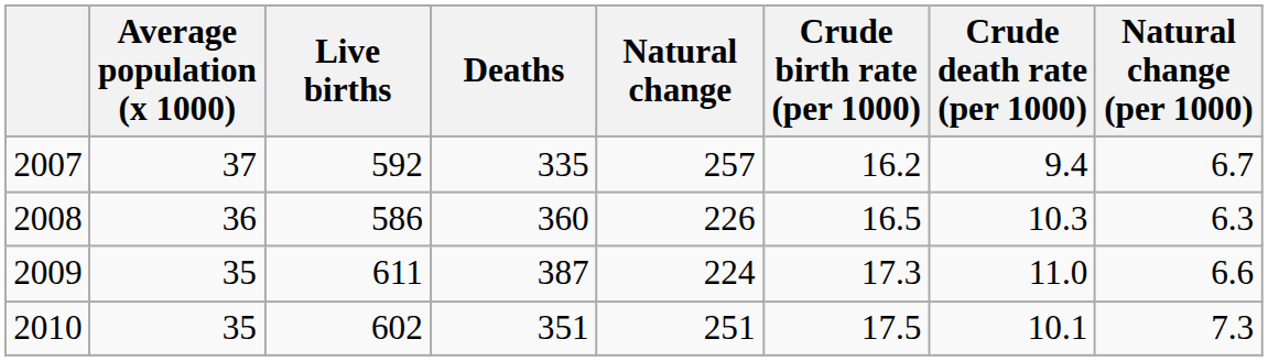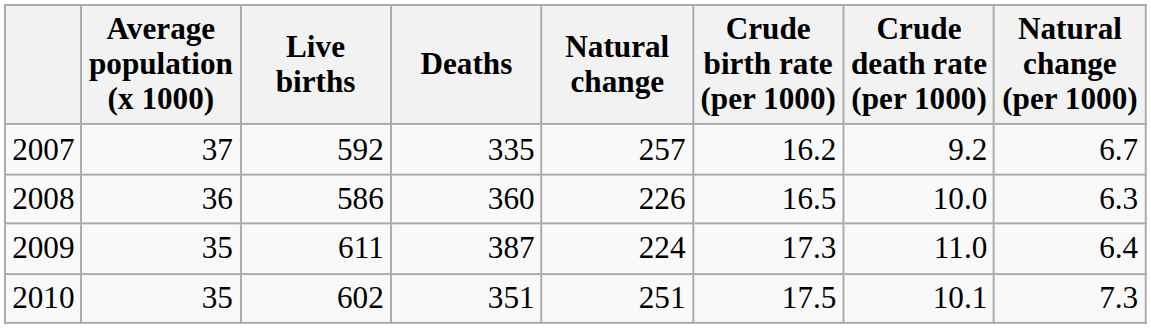 <table class="wikitable">
 <tr>
 <th></th>
 <th width="70pt">Average population (x 1000)</th>
 <th width="70pt">Live births</th>
 <th width="70pt">Deaths</th>
 <th width="70pt">Natural change</th>
 <th width="70pt">Crude birth rate (per 1000)</th>
 <th width="70pt">Crude death rate (per 1000)</th>
 <th width="70pt">Natural change (per 1000)</th>
 </tr>
 <tr>
 <td>2007</td>
 <td align="right">37</td>
 <td align="right">592</td>
 <td align="right">335</td>
 <td align="right">257</td>
 <td align="right">16.2</td>
-<td align="right">9.4</td>
+<td align="right">9.2</td>
 <td align="right">6.7</td>
 </tr>
 <tr>
 <td>2008</td>
 <td align="right">36</td>
 <td align="right">586</td>
 <td align="right">360</td>
 <td align="right">226</td>
 <td align="right">16.5</td>
-<td align="right">10.3</td>
+<td align="right">10.0</td>
 <td align="right">6.3</td>
 </tr>
 <tr>
 <td>2009</td>
 <td align="right">35</td>
 <td align="right">611</td>
 <td align="right">387</td>
 <td align="right">224</td>
 <td align="right">17.3</td>
 <td align="right">11.0</td>
-<td align="right">6.6</td>
+<td align="right">6.4</td>
 </tr>
 <tr>
 <td>2010</td>
 <td align="right">35</td>
 <td align="right">602</td>
 <td align="right">351</td>
 <td align="right">251</td>
 <td align="right">17.5</td>
 <td align="right">10.1</td>
 <td align="right">7.3</td>
 </tr>
 </table>
